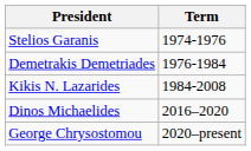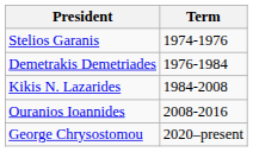 <table class="wikitable">
 <tr>
 <th>President</th>
 <th>Term</th>
 </tr>
 <tr>
 <td><a href='#'>Stelios Garanis</a></td>
 <td>1974-1976</td>
 </tr>
 <tr>
 <td><a href='#'>Demetrakis Demetriades</a></td>
 <td>1976-1984</td>
 </tr>
 <tr>
 <td><a href='#'>Kikis N. Lazarides</a></td>
 <td>1984-2008</td>
 </tr>
 <tr>
-<td><a href='#'>Dinos Michaelides</a></td>
-<td>2016–2020</td>
+<td><a href='#'>Ouranios Ioannides</a></td>
+<td>2008-2016</td>
 </tr>
 <tr>
 <td><a href='#'>George Chrysostomou</a></td>
 <td>2020–present</td>
 </tr>
 </table>
